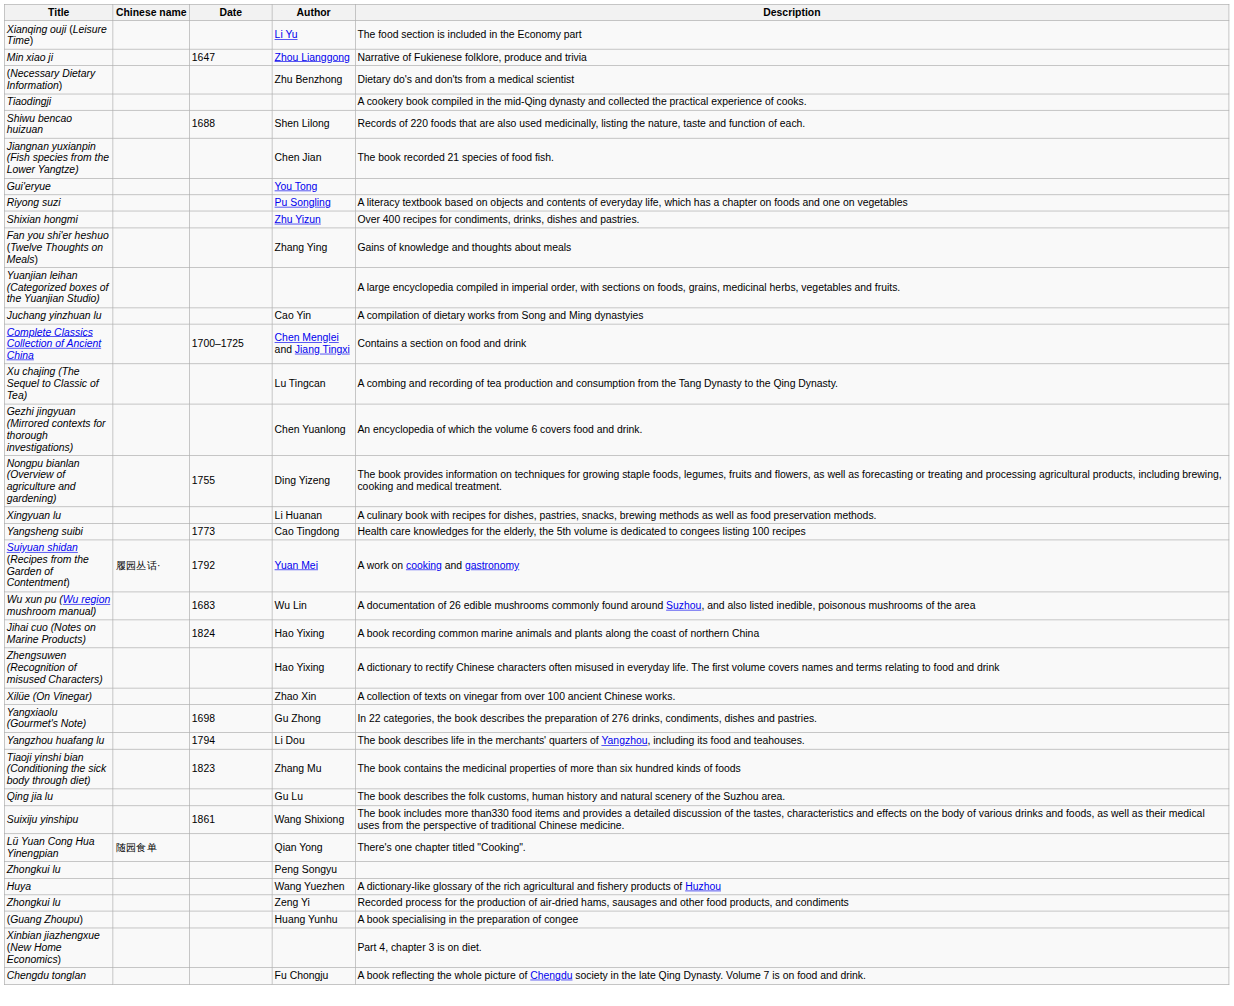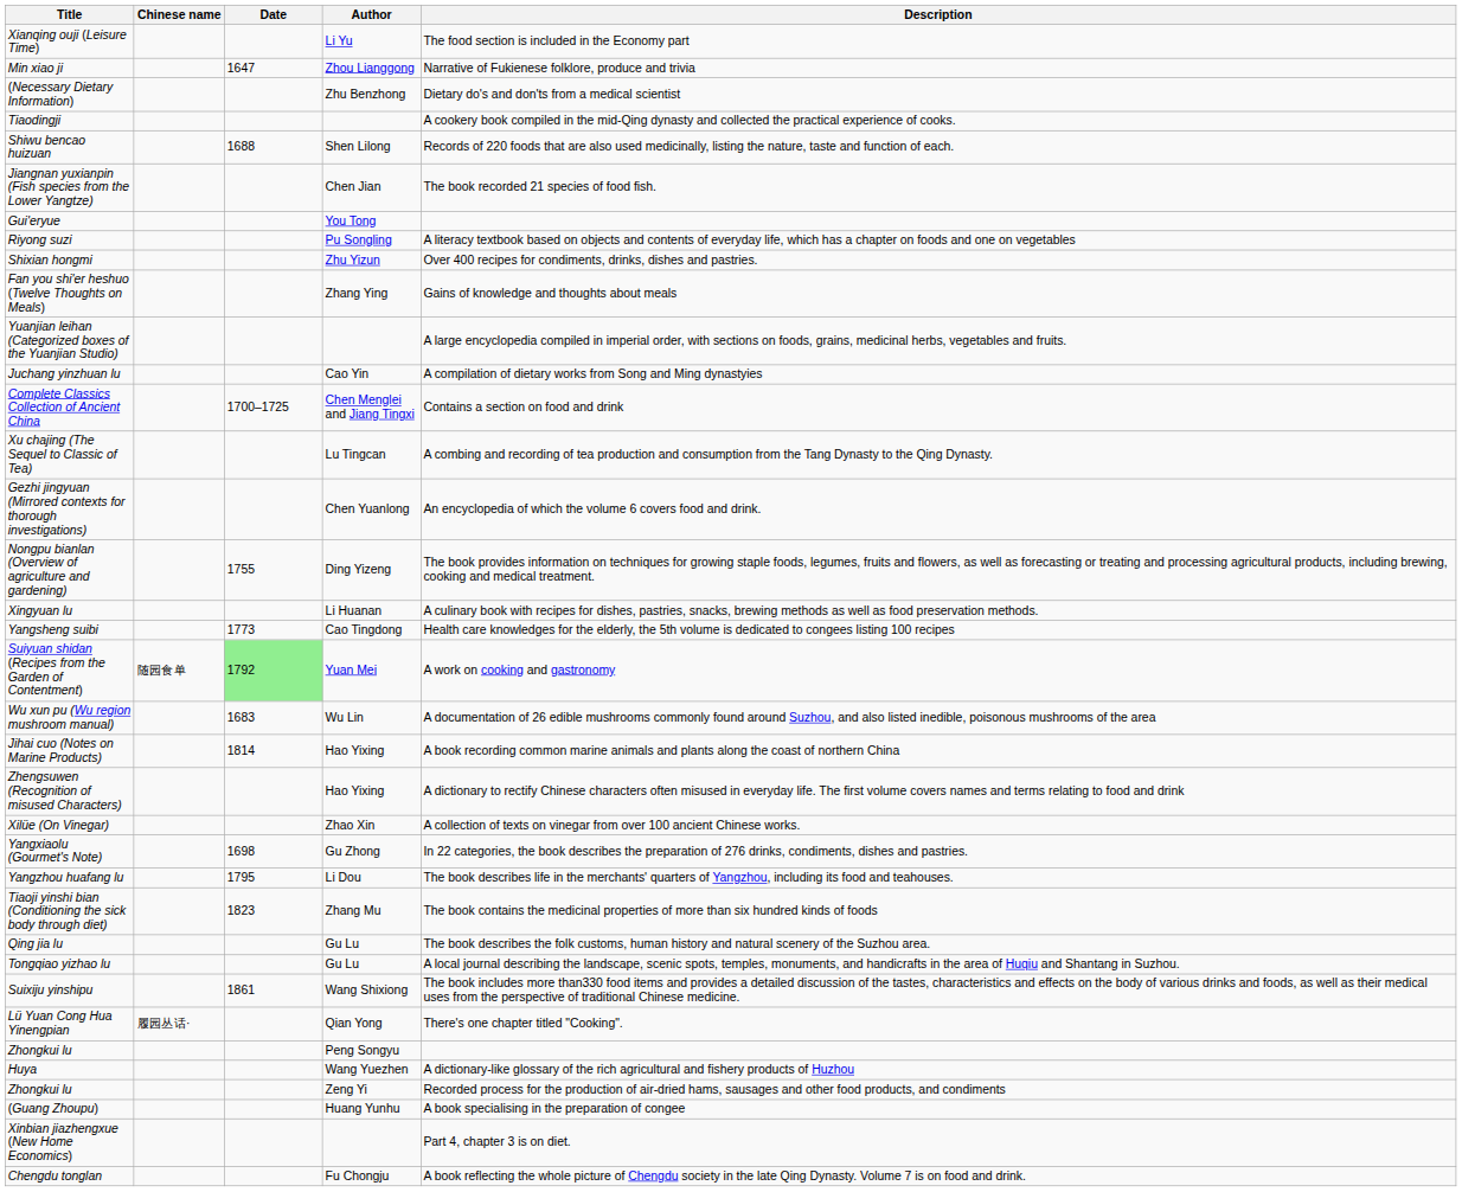 <table class="wikitable" style="width:95%;">
 <tr>
 <th style="width:160px;">Title</th>
 <th style="width:110px;">Chinese name</th>
 <th style="width:120px;">Date</th>
 <th style="width:120px;">Author</th>
 <th>Description</th>
 </tr>
 <tr>
 <td><em>Xianqing ouji</em> (<em>Leisure Time</em>)</td>
 <td></td>
 <td></td>
 <td><a href='#'>Li Yu</a></td>
 <td>The food section is included in the Economy part</td>
 </tr>
 <tr>
 <td><em>Min xiao ji</em></td>
 <td></td>
 <td>1647</td>
 <td><a href='#'>Zhou Lianggong</a></td>
 <td>Narrative of Fukienese folklore, produce and trivia</td>
 </tr>
 <tr>
 <td> (<em>Necessary Dietary Information</em>)</td>
 <td></td>
 <td></td>
 <td>Zhu Benzhong</td>
 <td>Dietary do's and don'ts from a medical scientist</td>
 </tr>
 <tr>
 <td><em>Tiaodingji</em></td>
 <td></td>
 <td></td>
 <td></td>
 <td>A cookery book compiled in the mid-Qing dynasty and collected the practical experience of cooks.</td>
 </tr>
 <tr>
 <td><em>Shiwu bencao huizuan</em></td>
 <td></td>
 <td>1688</td>
 <td>Shen Lilong</td>
 <td>Records of 220 foods that are also used medicinally, listing the nature, taste and function of each.</td>
 </tr>
 <tr>
 <td><em>Jiangnan yuxianpin (Fish species from the Lower Yangtze)</em></td>
 <td></td>
 <td></td>
 <td>Chen Jian</td>
 <td>The book recorded 21 species of food fish.</td>
 </tr>
 <tr>
 <td><em>Gui'eryue</em></td>
 <td></td>
 <td></td>
 <td><a href='#'>You Tong</a></td>
 <td></td>
 </tr>
 <tr>
 <td><em>Riyong suzi</em></td>
 <td></td>
 <td></td>
 <td><a href='#'>Pu Songling</a></td>
 <td>A literacy textbook based on objects and contents of everyday life, which has a chapter on foods and one on vegetables</td>
 </tr>
 <tr>
 <td><em>Shixian hongmi</em></td>
 <td></td>
 <td></td>
 <td><a href='#'>Zhu Yizun</a></td>
 <td>Over 400 recipes for condiments, drinks, dishes and pastries.</td>
 </tr>
 <tr>
 <td><em>Fan you shi'er heshuo</em> (<em>Twelve Thoughts on Meals</em>)</td>
 <td></td>
 <td></td>
 <td>Zhang Ying</td>
 <td>Gains of knowledge and thoughts about meals</td>
 </tr>
 <tr>
 <td><em>Yuanjian leihan (Categorized boxes of the Yuanjian Studio)</em></td>
 <td></td>
 <td></td>
 <td></td>
 <td>A large encyclopedia compiled in imperial order, with sections on foods, grains, medicinal herbs, vegetables and fruits.</td>
 </tr>
 <tr>
 <td><em>Juchang yinzhuan lu</em></td>
 <td></td>
 <td></td>
 <td>Cao Yin</td>
 <td>A compilation of dietary works from Song and Ming dynastyies</td>
 </tr>
 <tr>
 <td><em><a href='#'>Complete Classics Collection of Ancient China</a></em></td>
 <td></td>
 <td>1700–1725</td>
 <td><a href='#'>Chen Menglei</a> and <a href='#'>Jiang Tingxi</a></td>
 <td>Contains a section on food and drink</td>
 </tr>
 <tr>
 <td><em>Xu chajing (The Sequel to Classic of Tea)</em></td>
 <td></td>
 <td></td>
 <td>Lu Tingcan</td>
 <td>A combing and recording of tea production and consumption from the Tang Dynasty to the Qing Dynasty.</td>
 </tr>
 <tr>
 <td><em>Gezhi jingyuan (Mirrored contexts for thorough investigations)</em></td>
 <td></td>
 <td></td>
 <td>Chen Yuanlong</td>
 <td>An encyclopedia of which the volume 6 covers food and drink.</td>
 </tr>
 <tr>
 <td><em>Nongpu bianlan (Overview of agriculture and gardening)</em></td>
 <td></td>
 <td>1755</td>
 <td>Ding Yizeng</td>
 <td>The book provides information on techniques for growing staple foods, legumes, fruits and flowers, as well as forecasting or treating and processing agricultural products, including brewing, cooking and medical treatment. </td>
 </tr>
 <tr>
 <td><em>Xingyuan lu</em></td>
 <td></td>
 <td></td>
 <td>Li Huanan</td>
 <td>A culinary book with recipes for dishes, pastries, snacks, brewing methods as well as food preservation methods.</td>
 </tr>
 <tr>
 <td><em>Yangsheng suibi</em></td>
 <td></td>
 <td>1773</td>
 <td>Cao Tingdong</td>
 <td>Health care knowledges for the elderly, the 5th volume is dedicated to congees listing 100 recipes</td>
 </tr>
 <tr>
 <td><em><a href='#'>Suiyuan shidan</a></em> (<em>Recipes from the Garden of Contentment</em>)</td>
-<td>履园丛话·</td>
-<td>1792</td>
+<td>随园食单</td>
+<td style="background: lightgreen;">1792</td>
 <td><a href='#'>Yuan Mei</a></td>
 <td>A work on <a href='#'>cooking</a> and <a href='#'>gastronomy</a></td>
 </tr>
 <tr>
 <td><em>Wu xun pu (<a href='#'>Wu region</a> mushroom manual)</em></td>
 <td></td>
 <td>1683</td>
 <td>Wu Lin</td>
 <td>A documentation of 26 edible mushrooms commonly found around <a href='#'>Suzhou</a>, and also listed inedible, poisonous mushrooms of the area</td>
 </tr>
 <tr>
 <td><em>Jihai cuo (Notes on Marine Products)</em></td>
 <td></td>
-<td>1824</td>
+<td>1814</td>
 <td>Hao Yixing</td>
 <td>A book recording common marine animals and plants along the coast of northern China</td>
 </tr>
 <tr>
 <td><em>Zhengsuwen (Recognition of misused Characters)</em></td>
 <td></td>
 <td></td>
 <td>Hao Yixing</td>
 <td>A dictionary to rectify Chinese characters often misused in everyday life. The first volume covers names and terms relating to food and drink</td>
 </tr>
 <tr>
 <td><em>Xilüe (On Vinegar)</em></td>
 <td></td>
 <td></td>
 <td>Zhao Xin</td>
 <td>A collection of texts on vinegar from over 100 ancient Chinese works.</td>
 </tr>
 <tr>
 <td><em>Yangxiaolu (Gourmet's Note)</em></td>
 <td></td>
 <td>1698</td>
 <td>Gu Zhong</td>
 <td>In 22 categories, the book describes the preparation of 276 drinks, condiments, dishes and pastries.</td>
 </tr>
 <tr>
 <td><em>Yangzhou huafang lu</em></td>
 <td></td>
-<td>1794</td>
+<td>1795</td>
 <td>Li Dou</td>
 <td>The book describes life in the merchants' quarters of <a href='#'>Yangzhou</a>, including its food and teahouses.</td>
 </tr>
 <tr>
 <td><em>Tiaoji yinshi bian (Conditioning the sick body through diet)</em></td>
 <td></td>
 <td>1823</td>
 <td>Zhang Mu</td>
 <td>The book contains the medicinal properties of more than six hundred kinds of foods</td>
 </tr>
 <tr>
 <td><em>Qing jia lu</em></td>
 <td></td>
 <td></td>
 <td>Gu Lu</td>
 <td>The book describes the folk customs, human history and natural scenery of the Suzhou area.</td>
 </tr>
 <tr>
+<td><em>Tongqiao yizhao lu</em></td>
+<td></td>
+<td></td>
+<td>Gu Lu</td>
+<td>A local journal describing the landscape, scenic spots, temples, monuments, and handicrafts in the area of <a href='#'>Huqiu</a> and Shantang in Suzhou.</td>
+</tr>
+<tr>
 <td><em>Suixiju yinshipu</em></td>
 <td></td>
 <td>1861</td>
 <td>Wang Shixiong</td>
 <td>The book includes more than330 food items and provides a detailed discussion of the tastes, characteristics and effects on the body of various drinks and foods, as well as their medical uses from the perspective of traditional Chinese medicine.</td>
 </tr>
 <tr>
 <td><em>Lü Yuan Cong Hua Yinengpian</em></td>
-<td>随园食单</td>
+<td>履园丛话·</td>
 <td></td>
 <td>Qian Yong</td>
 <td>There's one chapter titled "Cooking".</td>
 </tr>
 <tr>
 <td><em>Zhongkui lu</em></td>
 <td></td>
 <td></td>
 <td>Peng Songyu</td>
 <td></td>
 </tr>
 <tr>
 <td><em>Huya</em></td>
 <td></td>
 <td></td>
 <td>Wang Yuezhen</td>
 <td>A dictionary-like glossary of the rich agricultural and fishery products of <a href='#'>Huzhou</a></td>
 </tr>
 <tr>
 <td><em>Zhongkui lu</em></td>
 <td></td>
 <td></td>
 <td>Zeng Yi</td>
 <td>Recorded process for the production of air-dried hams, sausages and other food products, and condiments</td>
 </tr>
 <tr>
 <td> (<em>Guang Zhoupu</em>)</td>
 <td></td>
 <td></td>
 <td>Huang Yunhu</td>
 <td>A book specialising in the preparation of congee</td>
 </tr>
 <tr>
 <td><em>Xinbian jiazhengxue</em> (<em>New Home Economics</em>)</td>
 <td></td>
 <td></td>
 <td></td>
 <td>Part 4, chapter 3 is on diet.</td>
 </tr>
 <tr>
 <td><em>Chengdu tonglan</em></td>
 <td></td>
 <td></td>
 <td>Fu Chongju</td>
 <td>A book reflecting the whole picture of <a href='#'>Chengdu</a> society in the late Qing Dynasty. Volume 7 is on food and drink.</td>
 </tr>
 </table>
